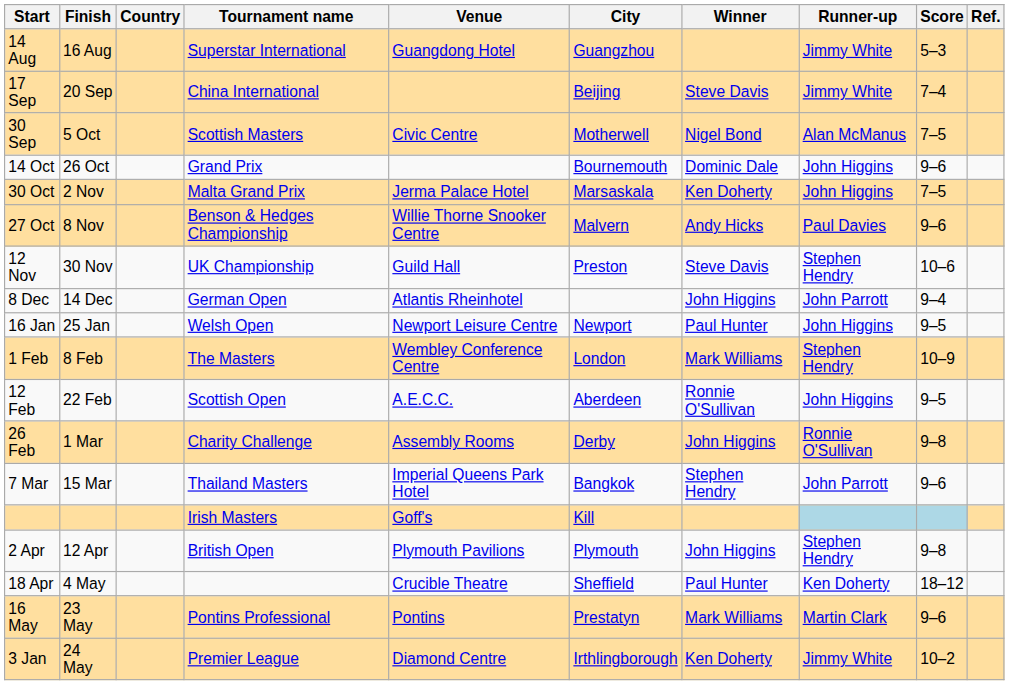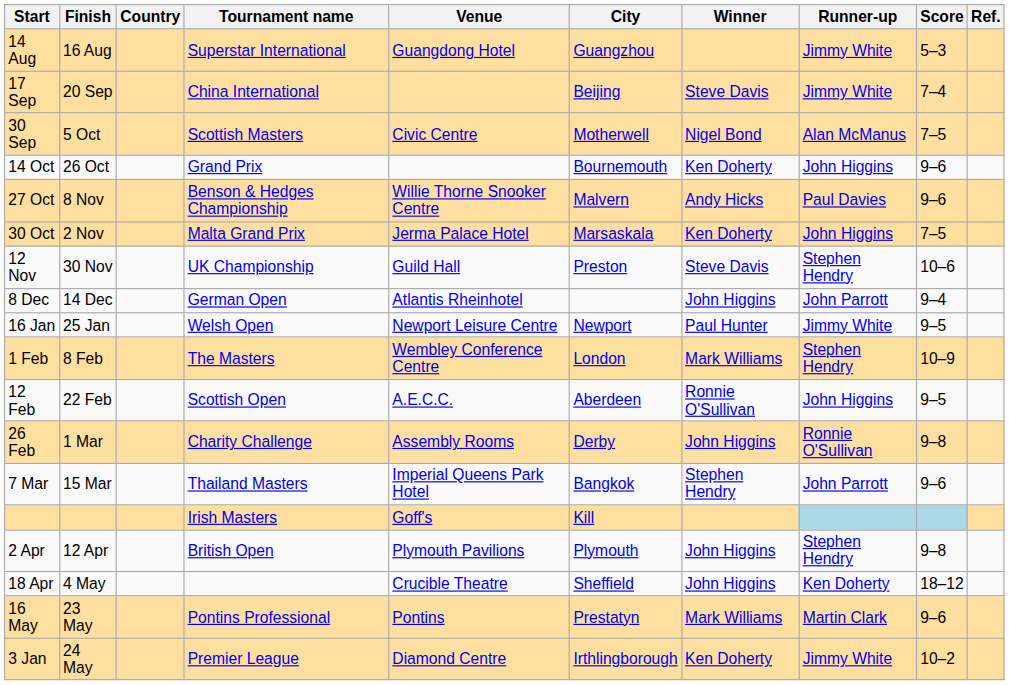 <table class="wikitable sortable" style="font-size: 85%">
 <tr>
 <th>Start</th>
 <th>Finish</th>
 <th>Country</th>
 <th>Tournament name</th>
 <th>Venue</th>
 <th>City</th>
 <th>Winner</th>
 <th>Runner-up</th>
 <th>Score</th>
 <th>Ref.</th>
 </tr>
 <tr bgcolor="#ffdf9f">
 <td>14 Aug</td>
 <td>16 Aug</td>
 <td></td>
 <td><a href='#'>Superstar International</a></td>
 <td><a href='#'>Guangdong Hotel</a></td>
 <td><a href='#'>Guangzhou</a></td>
 <td></td>
 <td> <a href='#'>Jimmy White</a></td>
 <td>5–3</td>
 <td></td>
 </tr>
 <tr bgcolor="#ffdf9f">
 <td>17 Sep</td>
 <td>20 Sep</td>
 <td></td>
 <td><a href='#'>China International</a></td>
 <td></td>
 <td><a href='#'>Beijing</a></td>
 <td> <a href='#'>Steve Davis</a></td>
 <td> <a href='#'>Jimmy White</a></td>
 <td>7–4</td>
 <td></td>
 </tr>
 <tr bgcolor="#ffdf9f">
 <td>30 Sep</td>
 <td>5 Oct</td>
 <td></td>
 <td><a href='#'>Scottish Masters</a></td>
 <td><a href='#'>Civic Centre</a></td>
 <td><a href='#'>Motherwell</a></td>
 <td> <a href='#'>Nigel Bond</a></td>
 <td> <a href='#'>Alan McManus</a></td>
 <td>7–5</td>
 <td></td>
 </tr>
 <tr>
 <td>14 Oct</td>
 <td>26 Oct</td>
 <td></td>
 <td><a href='#'>Grand Prix</a></td>
 <td></td>
 <td><a href='#'>Bournemouth</a></td>
-<td> <a href='#'>Dominic Dale</a></td>
+<td> <a href='#'>Ken Doherty</a></td>
 <td> <a href='#'>John Higgins</a></td>
+<td>9–6</td>
+<td></td>
+</tr>
+<tr bgcolor="#ffdf9f">
+<td>27 Oct</td>
+<td>8 Nov</td>
+<td></td>
+<td><a href='#'>Benson & Hedges Championship</a></td>
+<td><a href='#'>Willie Thorne Snooker Centre</a></td>
+<td><a href='#'>Malvern</a></td>
+<td> <a href='#'>Andy Hicks</a></td>
+<td> <a href='#'>Paul Davies</a></td>
 <td>9–6</td>
 <td></td>
 </tr>
 <tr bgcolor="#ffdf9f">
 <td>30 Oct</td>
 <td>2 Nov</td>
 <td></td>
 <td><a href='#'>Malta Grand Prix</a></td>
 <td><a href='#'>Jerma Palace Hotel</a></td>
 <td><a href='#'>Marsaskala</a></td>
 <td> <a href='#'>Ken Doherty</a></td>
 <td> <a href='#'>John Higgins</a></td>
 <td>7–5</td>
-<td></td>
-</tr>
-<tr bgcolor="#ffdf9f">
-<td>27 Oct</td>
-<td>8 Nov</td>
-<td></td>
-<td><a href='#'>Benson & Hedges Championship</a></td>
-<td><a href='#'>Willie Thorne Snooker Centre</a></td>
-<td><a href='#'>Malvern</a></td>
-<td> <a href='#'>Andy Hicks</a></td>
-<td> <a href='#'>Paul Davies</a></td>
-<td>9–6</td>
 <td></td>
 </tr>
 <tr>
 <td>12 Nov</td>
 <td>30 Nov</td>
 <td></td>
 <td><a href='#'>UK Championship</a></td>
 <td><a href='#'>Guild Hall</a></td>
 <td><a href='#'>Preston</a></td>
 <td> <a href='#'>Steve Davis</a></td>
 <td> <a href='#'>Stephen Hendry</a></td>
 <td>10–6</td>
 <td></td>
 </tr>
 <tr>
 <td>8 Dec</td>
 <td>14 Dec</td>
 <td></td>
 <td><a href='#'>German Open</a></td>
 <td><a href='#'>Atlantis Rheinhotel</a></td>
 <td></td>
 <td> <a href='#'>John Higgins</a></td>
 <td> <a href='#'>John Parrott</a></td>
 <td>9–4</td>
 <td></td>
 </tr>
 <tr>
 <td>16 Jan</td>
 <td>25 Jan</td>
 <td></td>
 <td><a href='#'>Welsh Open</a></td>
 <td><a href='#'>Newport Leisure Centre</a></td>
 <td><a href='#'>Newport</a></td>
 <td> <a href='#'>Paul Hunter</a></td>
-<td> <a href='#'>John Higgins</a></td>
+<td> <a href='#'>Jimmy White</a></td>
 <td>9–5</td>
 <td></td>
 </tr>
 <tr bgcolor="#ffdf9f">
 <td>1 Feb</td>
 <td>8 Feb</td>
 <td></td>
 <td><a href='#'>The Masters</a></td>
 <td><a href='#'>Wembley Conference Centre</a></td>
 <td><a href='#'>London</a></td>
 <td> <a href='#'>Mark Williams</a></td>
 <td> <a href='#'>Stephen Hendry</a></td>
 <td>10–9</td>
 <td></td>
 </tr>
 <tr>
 <td>12 Feb</td>
 <td>22 Feb</td>
 <td></td>
 <td><a href='#'>Scottish Open</a></td>
 <td><a href='#'>A.E.C.C.</a></td>
 <td><a href='#'>Aberdeen</a></td>
 <td> <a href='#'>Ronnie O'Sullivan</a></td>
 <td> <a href='#'>John Higgins</a></td>
 <td>9–5</td>
 <td></td>
 </tr>
 <tr bgcolor="#ffdf9f">
 <td>26 Feb</td>
 <td>1 Mar</td>
 <td></td>
 <td><a href='#'>Charity Challenge</a></td>
 <td><a href='#'>Assembly Rooms</a></td>
 <td><a href='#'>Derby</a></td>
 <td> <a href='#'>John Higgins</a></td>
 <td> <a href='#'>Ronnie O'Sullivan</a></td>
 <td>9–8</td>
 <td></td>
 </tr>
 <tr>
 <td>7 Mar</td>
 <td>15 Mar</td>
 <td></td>
 <td><a href='#'>Thailand Masters</a></td>
 <td><a href='#'>Imperial Queens Park Hotel</a></td>
 <td><a href='#'>Bangkok</a></td>
 <td> <a href='#'>Stephen Hendry</a></td>
 <td> <a href='#'>John Parrott</a></td>
 <td>9–6</td>
 <td></td>
 </tr>
 <tr bgcolor="#ffdf9f">
 <td></td>
 <td></td>
 <td></td>
 <td><a href='#'>Irish Masters</a></td>
 <td><a href='#'>Goff's</a></td>
 <td><a href='#'>Kill</a></td>
 <td></td>
 <td bgcolor="lightblue"></td>
 <td bgcolor="lightblue"></td>
 <td></td>
 </tr>
 <tr>
 <td>2 Apr</td>
 <td>12 Apr</td>
 <td></td>
 <td><a href='#'>British Open</a></td>
 <td><a href='#'>Plymouth Pavilions</a></td>
 <td><a href='#'>Plymouth</a></td>
 <td> <a href='#'>John Higgins</a></td>
 <td> <a href='#'>Stephen Hendry</a></td>
 <td>9–8</td>
 <td></td>
 </tr>
 <tr>
 <td>18 Apr</td>
 <td>4 May</td>
 <td></td>
 <td></td>
 <td><a href='#'>Crucible Theatre</a></td>
 <td><a href='#'>Sheffield</a></td>
-<td> <a href='#'>Paul Hunter</a></td>
+<td> <a href='#'>John Higgins</a></td>
 <td> <a href='#'>Ken Doherty</a></td>
 <td>18–12</td>
 <td></td>
 </tr>
 <tr bgcolor="#ffdf9f">
 <td>16 May</td>
 <td>23 May</td>
 <td></td>
 <td><a href='#'>Pontins Professional</a></td>
 <td><a href='#'>Pontins</a></td>
 <td><a href='#'>Prestatyn</a></td>
 <td> <a href='#'>Mark Williams</a></td>
 <td> <a href='#'>Martin Clark</a></td>
 <td>9–6</td>
 <td></td>
 </tr>
 <tr bgcolor="#ffdf9f">
 <td>3 Jan</td>
 <td>24 May</td>
 <td></td>
 <td><a href='#'>Premier League</a></td>
 <td><a href='#'>Diamond Centre</a></td>
 <td><a href='#'>Irthlingborough</a></td>
 <td> <a href='#'>Ken Doherty</a></td>
 <td> <a href='#'>Jimmy White</a></td>
 <td>10–2</td>
 <td></td>
 </tr>
 </table>
